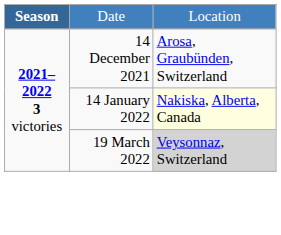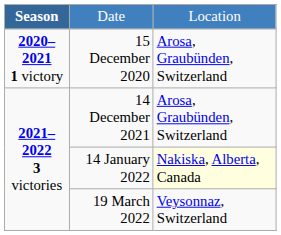 <table class="wikitable"  style="font-size:95%; text-align:center; border:gray solid 1px; width:45%;">
 <tr style="background:#369; color:white;">
 <td rowspan="2" style="width:5%;"><strong>Season</strong></td>
 </tr>
 <tr style="background:#4180be; color:white;">
 <td width="12%">Date</td>
 <td width="28%">Location</td>
+</tr>
+<tr>
+<td style="text-align:center;"><strong><a href='#'>2020–2021</a></strong> <br> <strong>1</strong> victory</td>
+<td align=right>15 December 2020</td>
+<td align=left> <a href='#'>Arosa</a>, <a href='#'>Graubünden</a>, Switzerland</td>
 </tr>
 <tr>
 <td rowspan="3" style="text-align:center;"><strong><a href='#'>2021–2022</a></strong> <br> <strong>3</strong> victories</td>
 <td align=right>14 December 2021</td>
 <td align=left> <a href='#'>Arosa</a>, <a href='#'>Graubünden</a>, Switzerland</td>
 </tr>
 <tr>
 <td align=right>14 January 2022</td>
 <td align=left style="background: lightyellow;"> <a href='#'>Nakiska</a>, <a href='#'>Alberta</a>, Canada</td>
 </tr>
 <tr>
 <td align=right>19 March 2022</td>
-<td align=left style="background: lightgrey;"> <a href='#'>Veysonnaz</a>, Switzerland</td>
+<td align=left> <a href='#'>Veysonnaz</a>, Switzerland</td>
 </tr>
 </table>
